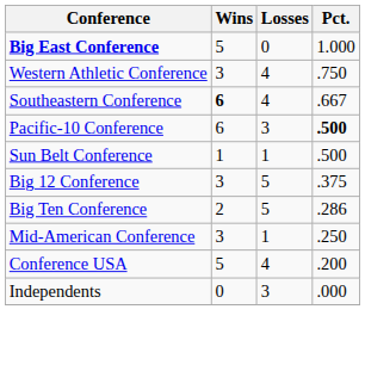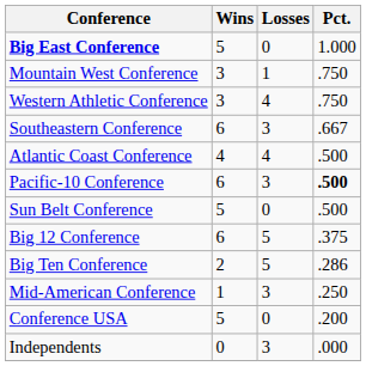 <table class="wikitable">
 <tr>
 <th>Conference</th>
 <th>Wins</th>
 <th>Losses</th>
 <th>Pct.</th>
 </tr>
 <tr>
 <td><strong><a href='#'>Big East Conference</a></strong></td>
 <td>5</td>
 <td>0</td>
 <td>1.000</td>
 </tr>
 <tr>
+<td><a href='#'>Mountain West Conference</a></td>
+<td>3</td>
+<td>1</td>
+<td>.750</td>
+</tr>
+<tr>
 <td><a href='#'>Western Athletic Conference</a></td>
 <td>3</td>
 <td>4</td>
 <td>.750</td>
 </tr>
 <tr>
 <td><a href='#'>Southeastern Conference</a></td>
-<td><strong>6</strong></td>
+<td>6</td>
+<td>3</td>
+<td>.667</td>
+</tr>
+<tr>
+<td><a href='#'>Atlantic Coast Conference</a></td>
 <td>4</td>
-<td>.667</td>
+<td>4</td>
+<td>.500</td>
 </tr>
 <tr>
 <td><a href='#'>Pacific-10 Conference</a></td>
 <td>6</td>
 <td>3</td>
 <td><strong>.500</strong></td>
 </tr>
 <tr>
 <td><a href='#'>Sun Belt Conference</a></td>
-<td>1</td>
-<td>1</td>
+<td>5</td>
+<td>0</td>
 <td>.500</td>
 </tr>
 <tr>
 <td><a href='#'>Big 12 Conference</a></td>
-<td>3</td>
+<td>6</td>
 <td>5</td>
 <td>.375</td>
 </tr>
 <tr>
 <td><a href='#'>Big Ten Conference</a></td>
 <td>2</td>
 <td>5</td>
 <td>.286</td>
 </tr>
 <tr>
 <td><a href='#'>Mid-American Conference</a></td>
+<td>1</td>
 <td>3</td>
-<td>1</td>
 <td>.250</td>
 </tr>
 <tr>
 <td><a href='#'>Conference USA</a></td>
 <td>5</td>
-<td>4</td>
+<td>0</td>
 <td>.200</td>
 </tr>
 <tr>
 <td>Independents</td>
 <td>0</td>
 <td>3</td>
 <td>.000</td>
 </tr>
 <tr>
 </tr>
 </table>
